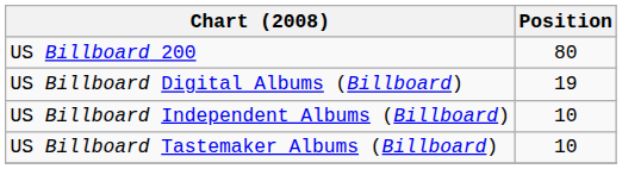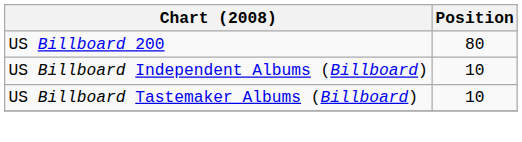 <table class="wikitable sortable">
 <tr>
 <th>Chart (2008)</th>
 <th>Position</th>
 </tr>
 <tr>
 <td align="left">US <a href='#'><em>Billboard</em> 200</a></td>
 <td align="center">80</td>
-</tr>
-<tr>
-<td align="left">US <em>Billboard</em> <a href='#'>Digital Albums</a> (<em><a href='#'>Billboard</a></em>)</td>
-<td align="center">19</td>
 </tr>
 <tr>
 <td align="left">US <em>Billboard</em> <a href='#'>Independent Albums</a> (<em><a href='#'>Billboard</a></em>)</td>
 <td align="center">10</td>
 </tr>
 <tr>
 <td align="left">US <em>Billboard</em> <a href='#'>Tastemaker Albums</a> (<em><a href='#'>Billboard</a></em>)</td>
 <td align="center">10</td>
 </tr>
 <tr>
 </tr>
 </table>
